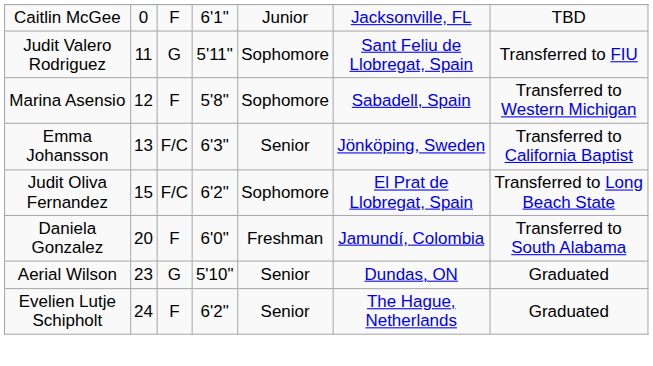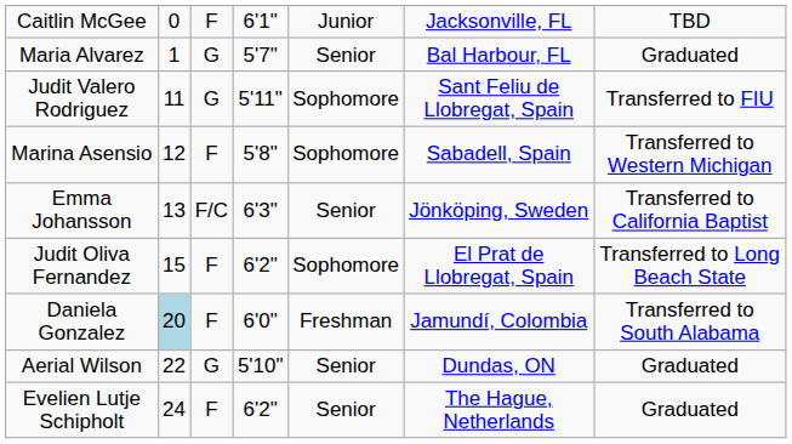 <table class="wikitable sortable" style="text-align: center">
 <tr align=center>
 </tr>
 <tr>
 <td>Caitlin McGee</td>
 <td>0</td>
 <td>F</td>
 <td>6'1"</td>
 <td> Junior</td>
 <td><a href='#'>Jacksonville, FL</a></td>
 <td>TBD</td>
+</tr>
+<tr>
+<td>Maria Alvarez</td>
+<td>1</td>
+<td>G</td>
+<td>5'7"</td>
+<td>Senior</td>
+<td><a href='#'>Bal Harbour, FL</a></td>
+<td>Graduated</td>
 </tr>
 <tr>
 <td>Judit Valero Rodriguez</td>
 <td>11</td>
 <td>G</td>
 <td>5'11"</td>
 <td>Sophomore</td>
 <td><a href='#'>Sant Feliu de Llobregat, Spain</a></td>
 <td>Transferred to <a href='#'>FIU</a></td>
 </tr>
 <tr>
 <td>Marina Asensio</td>
 <td>12</td>
 <td>F</td>
 <td>5'8"</td>
 <td>Sophomore</td>
 <td><a href='#'>Sabadell, Spain</a></td>
 <td>Transferred to <a href='#'>Western Michigan</a></td>
 </tr>
 <tr>
 <td>Emma Johansson</td>
 <td>13</td>
 <td>F/C</td>
 <td>6'3"</td>
 <td>Senior</td>
 <td><a href='#'>Jönköping, Sweden</a></td>
 <td>Transferred to <a href='#'>California Baptist</a></td>
 </tr>
 <tr>
 <td>Judit Oliva Fernandez</td>
 <td>15</td>
-<td>F/C</td>
+<td>F</td>
 <td>6'2"</td>
 <td>Sophomore</td>
 <td><a href='#'>El Prat de Llobregat, Spain</a></td>
 <td>Transferred to <a href='#'>Long Beach State</a></td>
 </tr>
 <tr>
 <td>Daniela Gonzalez</td>
-<td>20</td>
+<td style="background: lightblue;">20</td>
 <td>F</td>
 <td>6'0"</td>
 <td>Freshman</td>
 <td><a href='#'>Jamundí, Colombia</a></td>
 <td>Transferred to <a href='#'>South Alabama</a></td>
 </tr>
 <tr>
 <td>Aerial Wilson</td>
-<td>23</td>
+<td>22</td>
 <td>G</td>
 <td>5'10"</td>
 <td> Senior</td>
 <td><a href='#'>Dundas, ON</a></td>
 <td>Graduated</td>
 </tr>
 <tr>
 <td>Evelien Lutje Schipholt</td>
 <td>24</td>
 <td>F</td>
 <td>6'2"</td>
 <td>Senior</td>
 <td><a href='#'>The Hague, Netherlands</a></td>
 <td>Graduated</td>
 </tr>
 </table>
